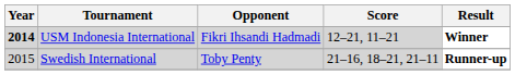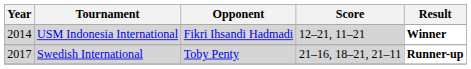 <table class="sortable wikitable" style="font-size: 90%;">
 <tr>
 <th>Year</th>
 <th>Tournament</th>
 <th>Opponent</th>
 <th>Score</th>
 <th>Result</th>
 </tr>
 <tr>
 </tr>
 <tr style="background:#D5D5D5">
-<td align="center"><strong>2014</strong></td>
+<td align="center">2014</td>
 <td align="left"><a href='#'>USM Indonesia International</a></td>
 <td align="left"> <a href='#'>Fikri Ihsandi Hadmadi</a></td>
 <td align="left">12–21, 11–21</td>
 <td style="text-align:left; background:white"> <strong>Winner</strong></td>
 </tr>
 <tr>
 </tr>
 <tr style="background:#D5D5D5">
-<td align="center">2015</td>
+<td align="center">2017</td>
 <td align="left"><a href='#'>Swedish International</a></td>
 <td align="left"> <a href='#'>Toby Penty</a></td>
 <td align="left">21–16, 18–21, 21–11</td>
 <td style="text-align:left; background:white"> <strong>Runner-up</strong></td>
 </tr>
 <tr>
 </tr>
 </table>
